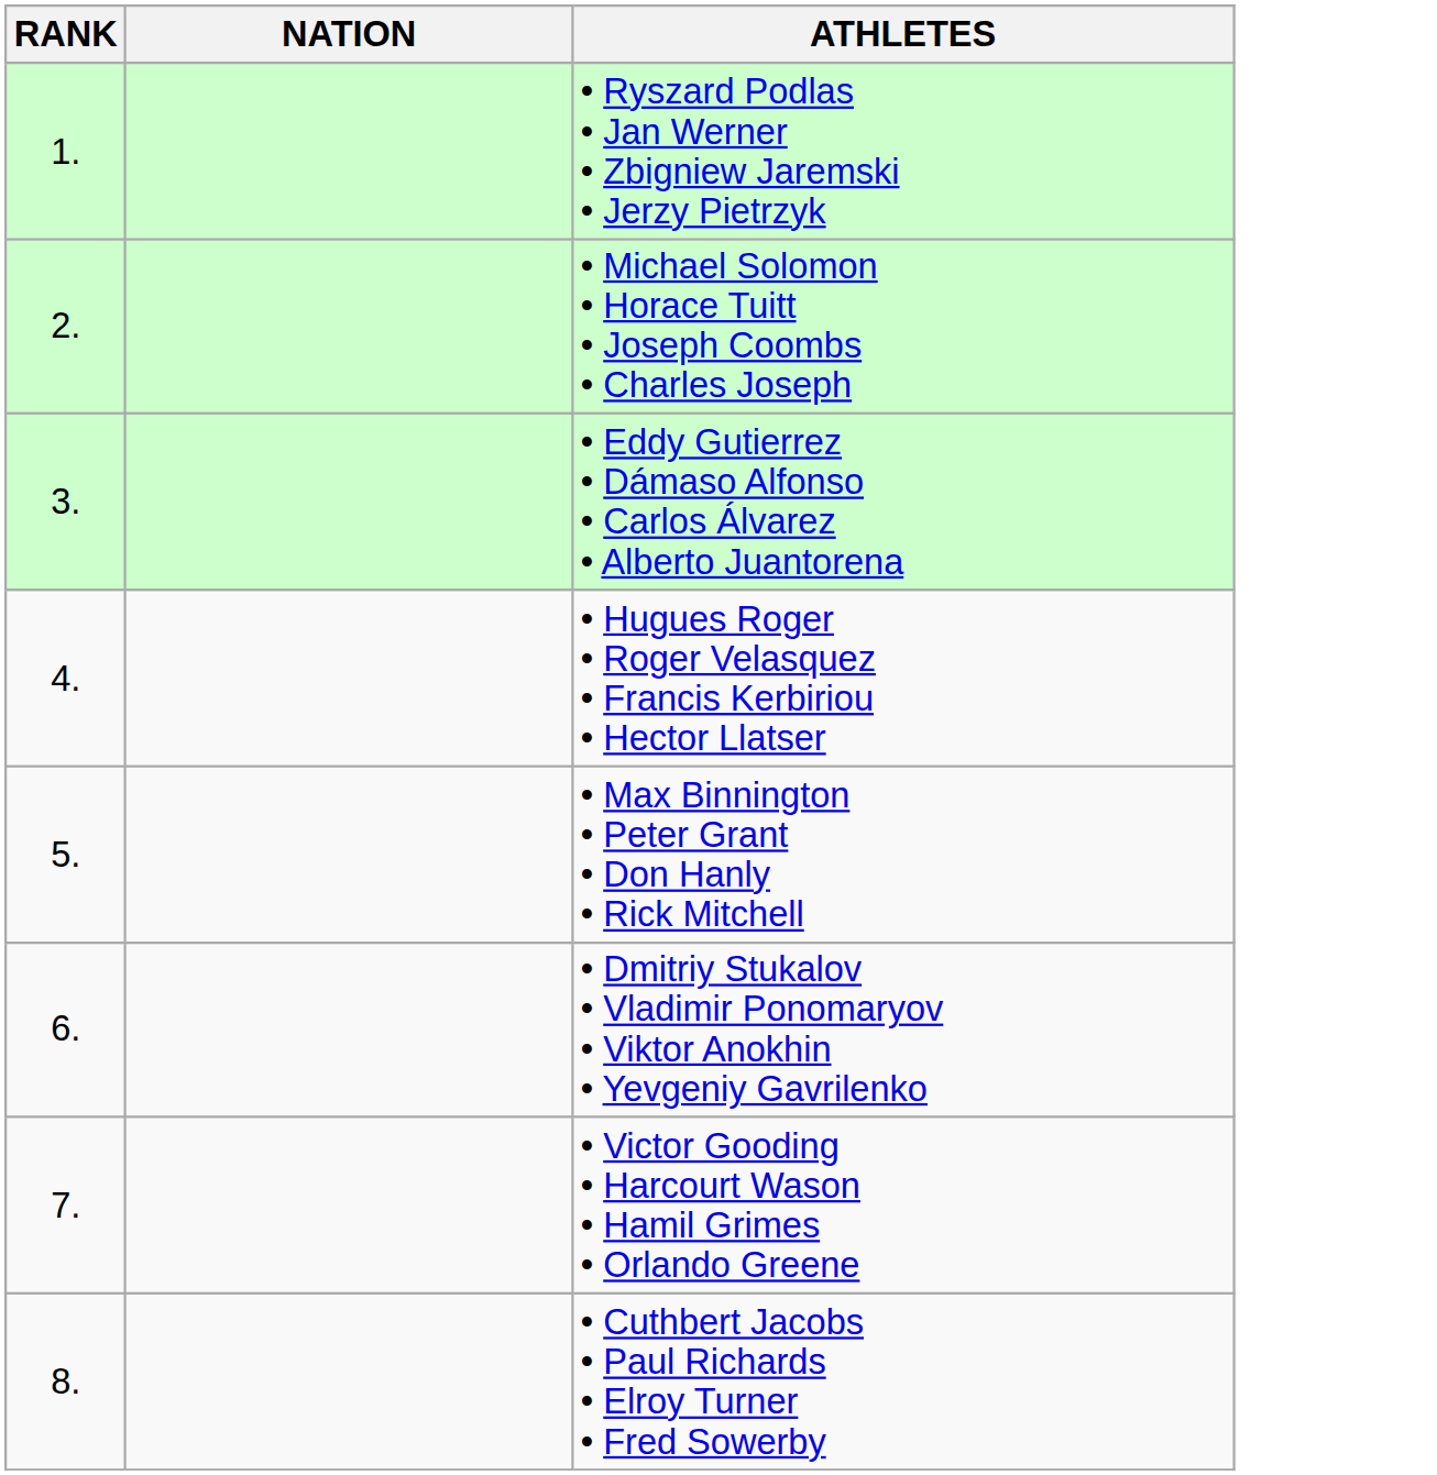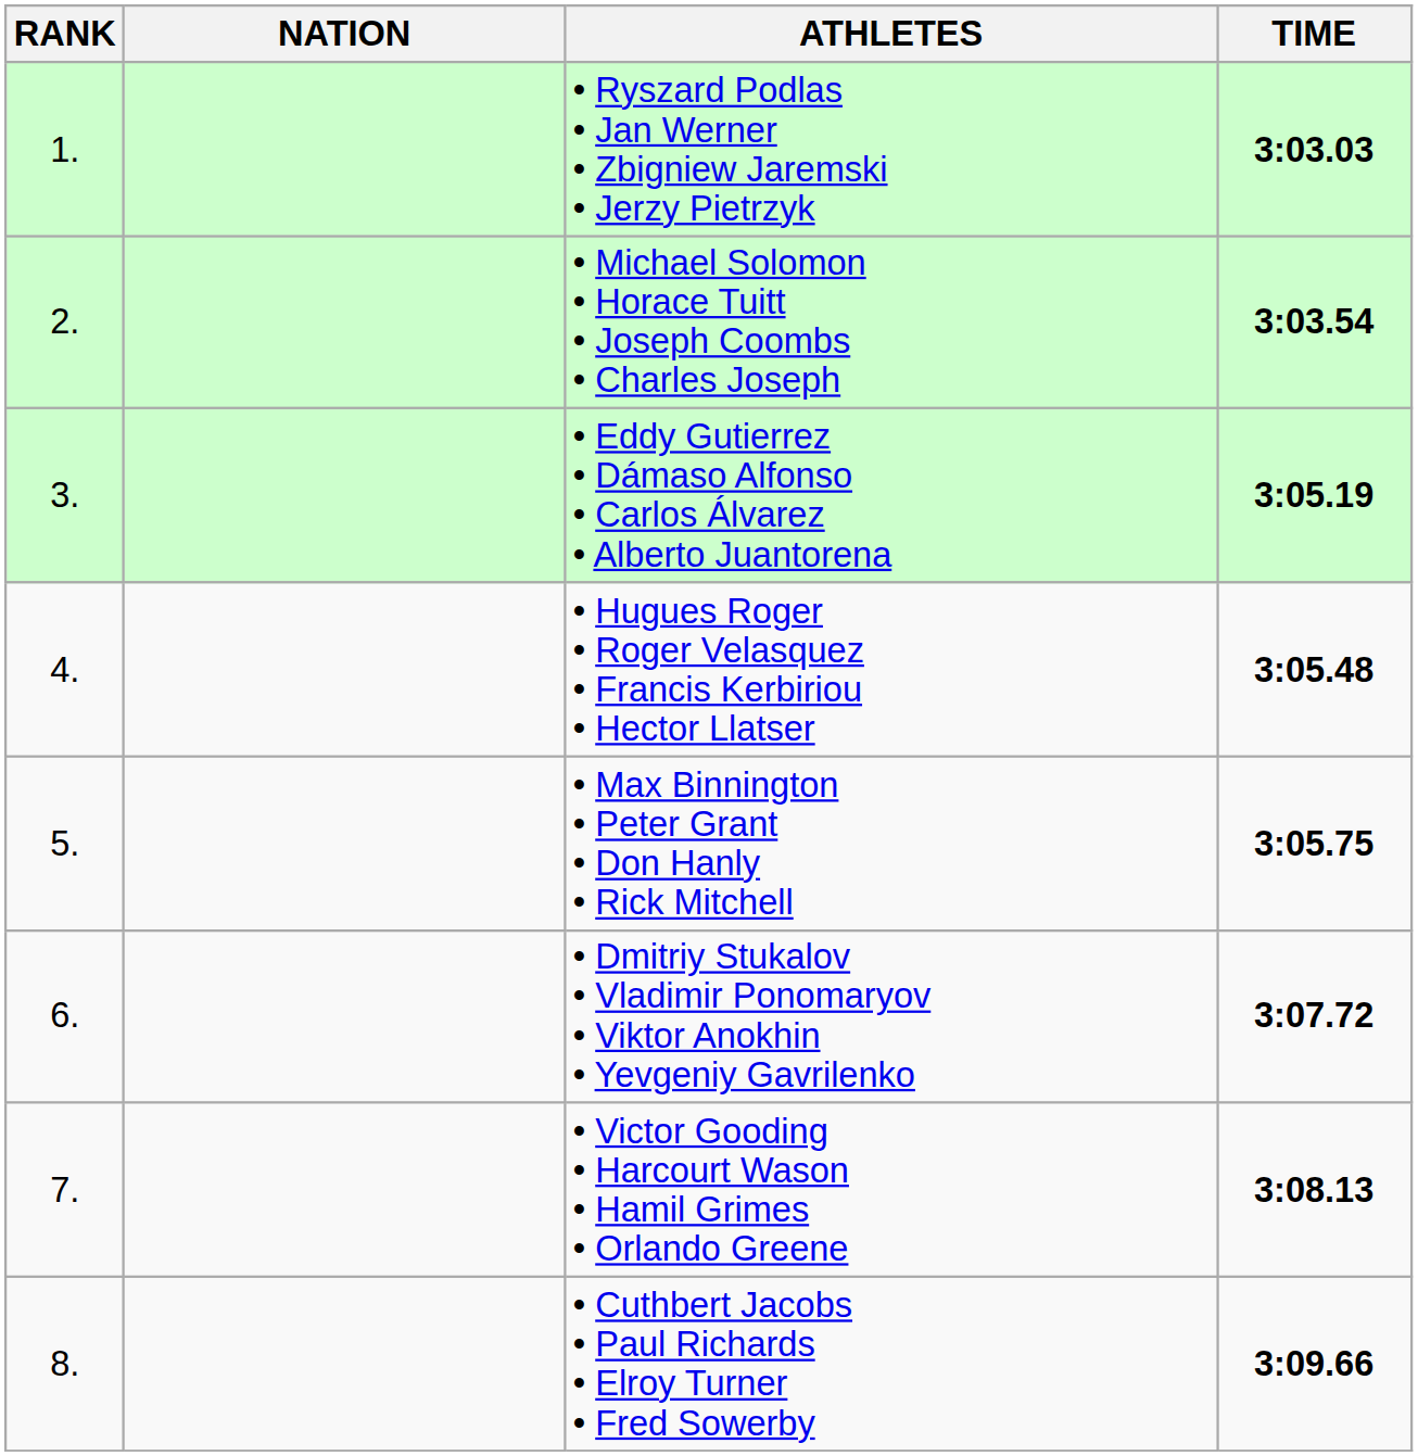 <table class="wikitable" style="border-collapse: collapse; font-size: 90%;">
 <tr>
 <th>RANK</th>
 <th style="width: 12em">NATION</th>
 <th style="width: 18em">ATHLETES</th>
+<th style="width: 5em">TIME</th>
 </tr>
 <tr style="background:#ccffcc;">
 <td align="center">1.</td>
 <td align="center"></td>
 <td>• <a href='#'>Ryszard Podlas</a><br>• <a href='#'>Jan Werner</a><br>• <a href='#'>Zbigniew Jaremski</a><br>• <a href='#'>Jerzy Pietrzyk</a></td>
+<td align="center"><strong>3:03.03</strong></td>
 </tr>
 <tr style="background:#ccffcc;">
 <td align="center">2.</td>
 <td align="center"></td>
 <td>• <a href='#'>Michael Solomon</a><br>• <a href='#'>Horace Tuitt</a><br>• <a href='#'>Joseph Coombs</a><br>• <a href='#'>Charles Joseph</a></td>
+<td align="center"><strong>3:03.54</strong></td>
 </tr>
 <tr style="background:#ccffcc;">
 <td align="center">3.</td>
 <td align="center"></td>
 <td>• <a href='#'>Eddy Gutierrez</a><br>• <a href='#'>Dámaso Alfonso</a><br>• <a href='#'>Carlos Álvarez</a><br>• <a href='#'>Alberto Juantorena</a></td>
+<td align="center"><strong>3:05.19</strong></td>
 </tr>
 <tr>
 <td align="center">4.</td>
 <td align="center"></td>
 <td>• <a href='#'>Hugues Roger</a><br>• <a href='#'>Roger Velasquez</a><br>• <a href='#'>Francis Kerbiriou</a><br>• <a href='#'>Hector Llatser</a></td>
+<td align="center"><strong>3:05.48</strong></td>
 </tr>
 <tr>
 <td align="center">5.</td>
 <td align="center"></td>
 <td>• <a href='#'>Max Binnington</a><br>• <a href='#'>Peter Grant</a><br>• <a href='#'>Don Hanly</a><br>• <a href='#'>Rick Mitchell</a></td>
+<td align="center"><strong>3:05.75</strong></td>
 </tr>
 <tr>
 <td align="center">6.</td>
 <td align="center"></td>
 <td>• <a href='#'>Dmitriy Stukalov</a><br>• <a href='#'>Vladimir Ponomaryov</a><br>• <a href='#'>Viktor Anokhin</a><br>• <a href='#'>Yevgeniy Gavrilenko</a></td>
+<td align="center"><strong>3:07.72</strong></td>
 </tr>
 <tr>
 <td align="center">7.</td>
 <td align="center"></td>
 <td>• <a href='#'>Victor Gooding</a><br>• <a href='#'>Harcourt Wason</a><br>• <a href='#'>Hamil Grimes</a><br>• <a href='#'>Orlando Greene</a></td>
+<td align="center"><strong>3:08.13</strong></td>
 </tr>
 <tr>
 <td align="center">8.</td>
 <td align="center"></td>
 <td>• <a href='#'>Cuthbert Jacobs</a><br>• <a href='#'>Paul Richards</a><br>• <a href='#'>Elroy Turner</a><br>• <a href='#'>Fred Sowerby</a></td>
+<td align="center"><strong>3:09.66</strong></td>
 </tr>
 </table>
